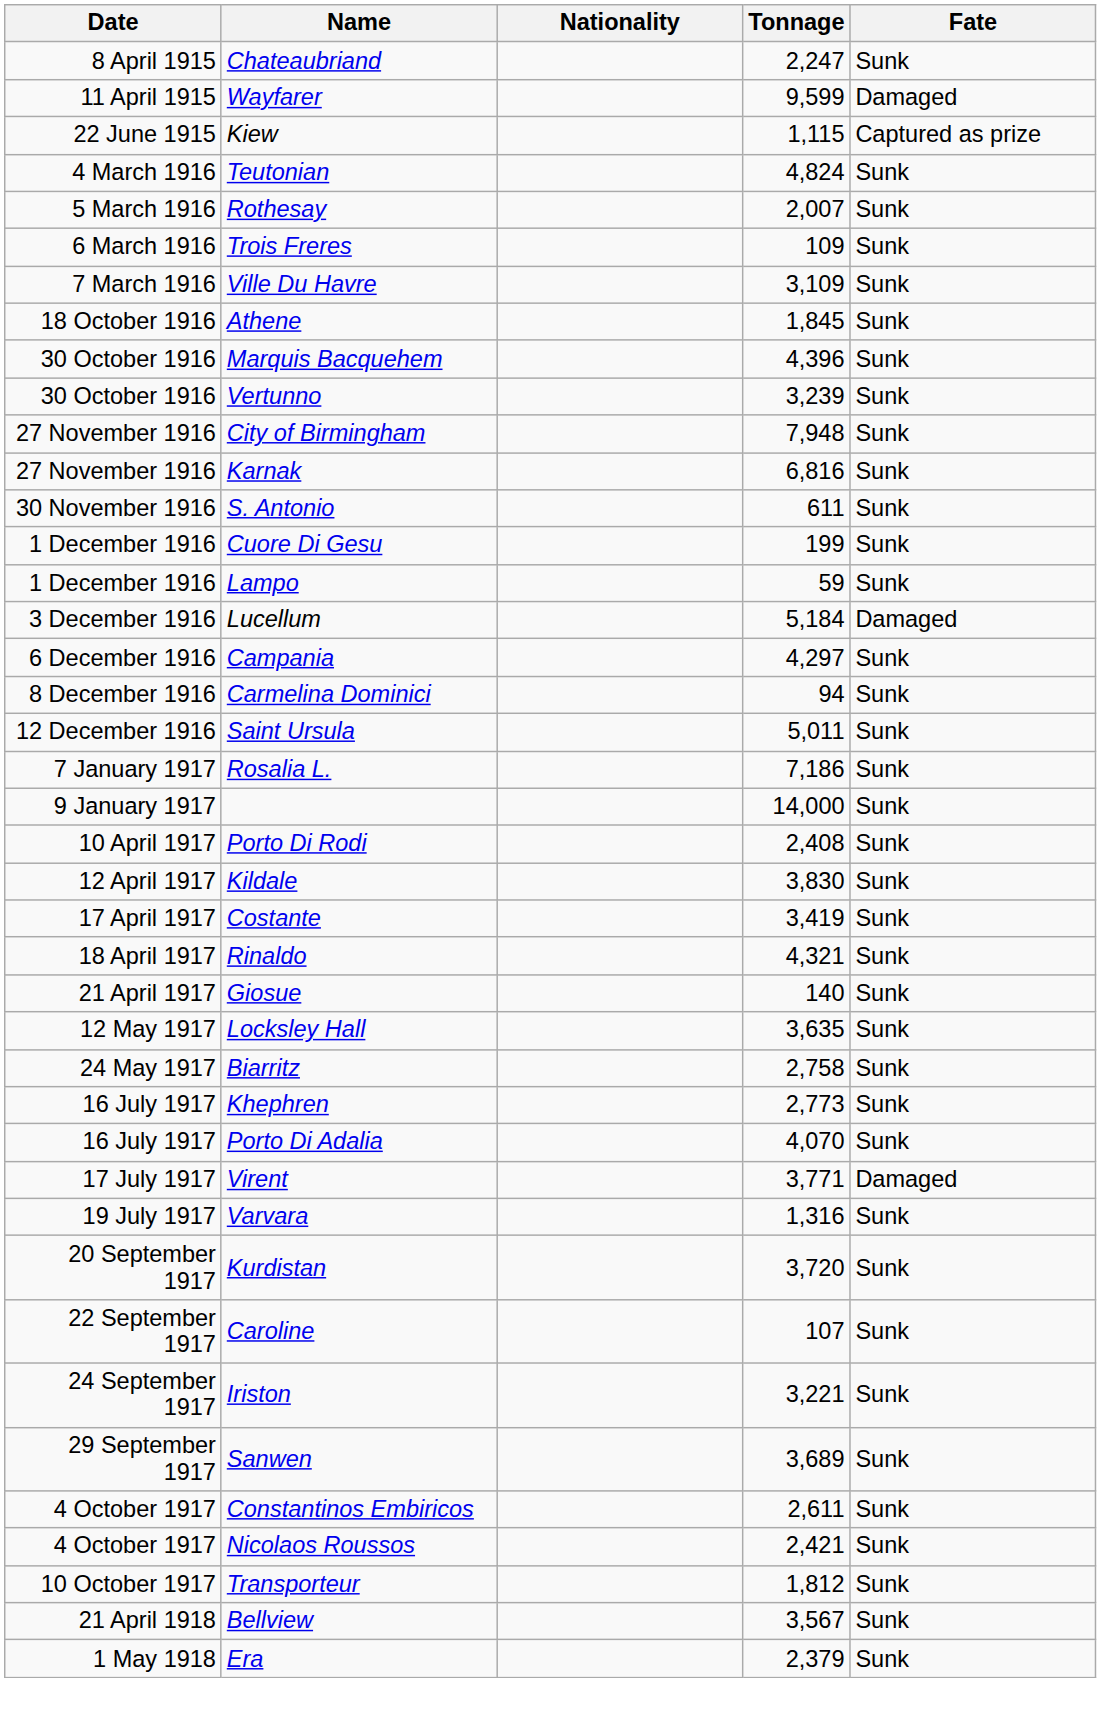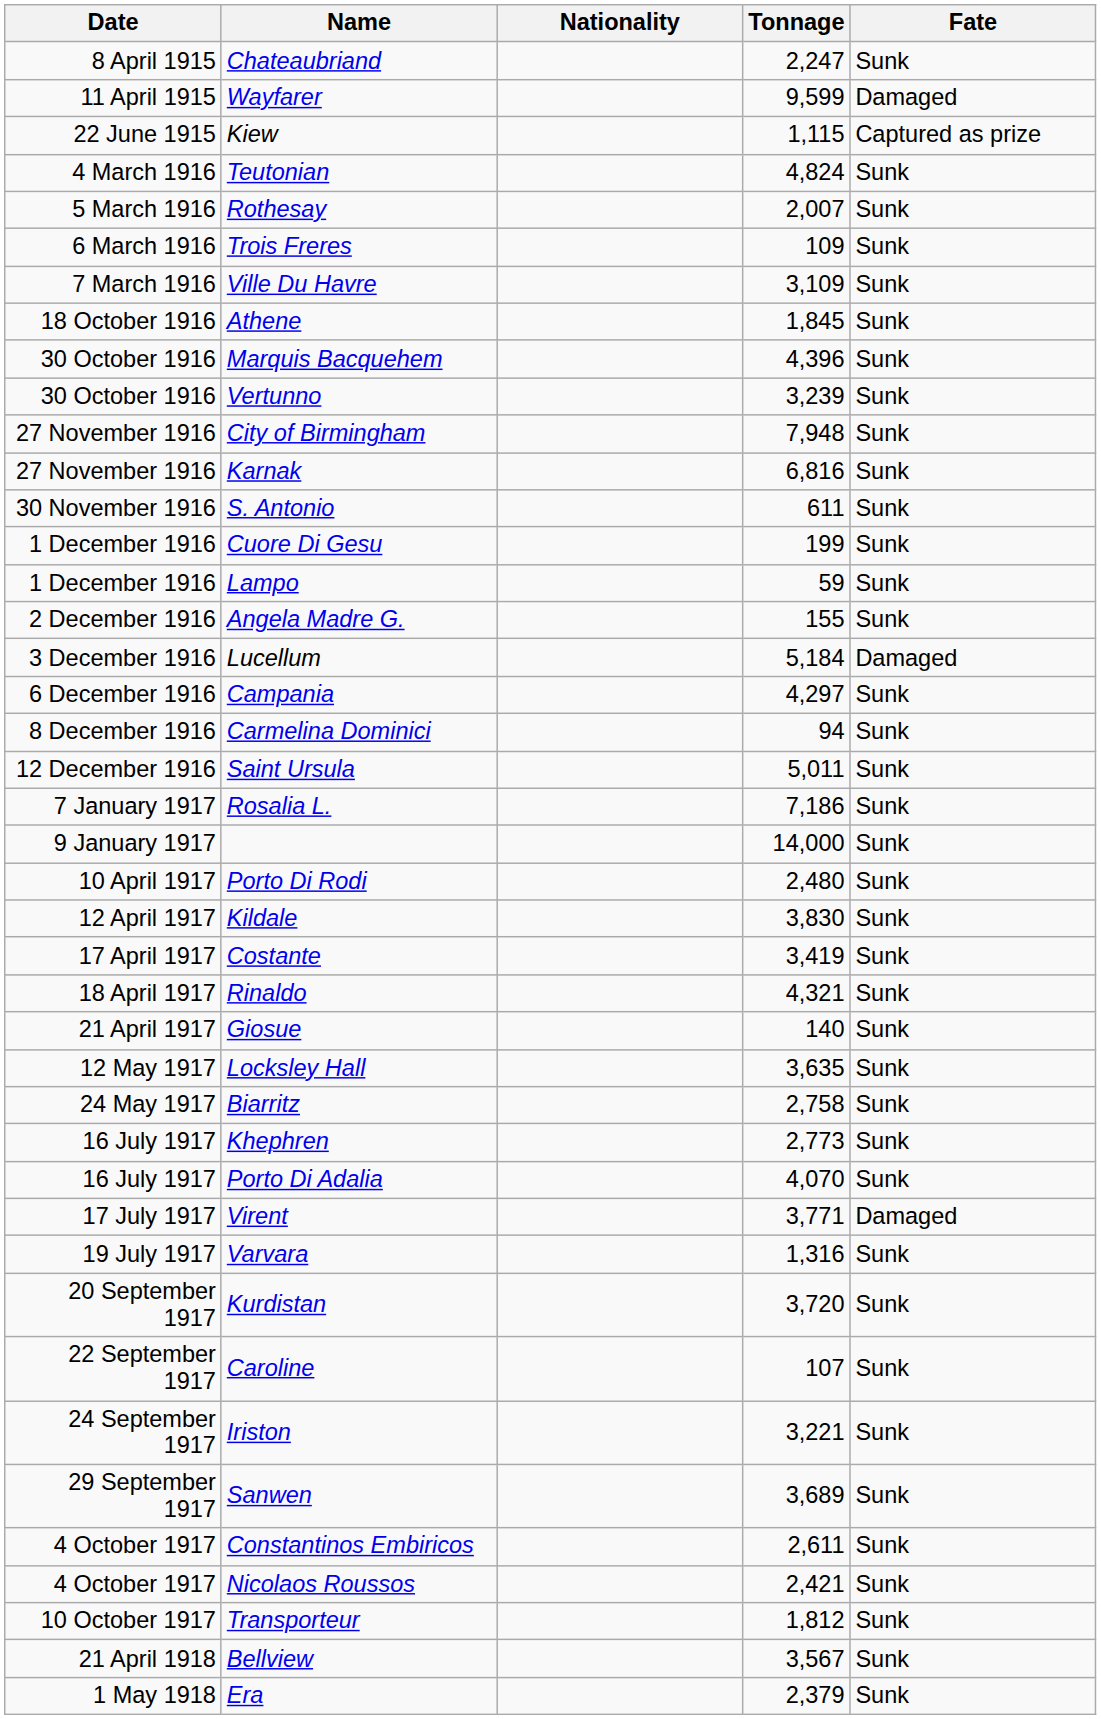 <table class="wikitable sortable">
 <tr>
 <th width="140px">Date</th>
 <th width="180px">Name</th>
 <th width="160px">Nationality</th>
 <th width="25px">Tonnage</th>
 <th width="160px">Fate</th>
 </tr>
 <tr>
 <td align="right">8 April 1915</td>
 <td align="left"><a href='#'><em>Chateaubriand</em></a></td>
 <td align="left"></td>
 <td align="right">2,247</td>
 <td align="left">Sunk</td>
 </tr>
 <tr>
 <td align="right">11 April 1915</td>
 <td align="left"><a href='#'><em>Wayfarer</em></a></td>
 <td align="left"></td>
 <td align="right">9,599</td>
 <td align="left">Damaged</td>
 </tr>
 <tr>
 <td align="right">22 June 1915</td>
 <td align="left"><em>Kiew</em></td>
 <td align="left"></td>
 <td align="right">1,115</td>
 <td align="left">Captured as prize</td>
 </tr>
 <tr>
 <td align="right">4 March 1916</td>
 <td align="left"><a href='#'><em>Teutonian</em></a></td>
 <td align="left"></td>
 <td align="right">4,824</td>
 <td align="left">Sunk</td>
 </tr>
 <tr>
 <td align="right">5 March 1916</td>
 <td align="left"><a href='#'><em>Rothesay</em></a></td>
 <td align="left"></td>
 <td align="right">2,007</td>
 <td align="left">Sunk</td>
 </tr>
 <tr>
 <td align="right">6 March 1916</td>
 <td align="left"><a href='#'><em>Trois Freres</em></a></td>
 <td align="left"></td>
 <td align="right">109</td>
 <td align="left">Sunk</td>
 </tr>
 <tr>
 <td align="right">7 March 1916</td>
 <td align="left"><a href='#'><em>Ville Du Havre</em></a></td>
 <td align="left"></td>
 <td align="right">3,109</td>
 <td align="left">Sunk</td>
 </tr>
 <tr>
 <td align="right">18 October 1916</td>
 <td align="left"><a href='#'><em>Athene</em></a></td>
 <td align="left"></td>
 <td align="right">1,845</td>
 <td align="left">Sunk</td>
 </tr>
 <tr>
 <td align="right">30 October 1916</td>
 <td align="left"><a href='#'><em>Marquis Bacquehem</em></a></td>
 <td align="left"></td>
 <td align="right">4,396</td>
 <td align="left">Sunk</td>
 </tr>
 <tr>
 <td align="right">30 October 1916</td>
 <td align="left"><a href='#'><em>Vertunno</em></a></td>
 <td align="left"></td>
 <td align="right">3,239</td>
 <td align="left">Sunk</td>
 </tr>
 <tr>
 <td align="right">27 November 1916</td>
 <td align="left"><a href='#'><em>City of Birmingham</em></a></td>
 <td align="left"></td>
 <td align="right">7,948</td>
 <td align="left">Sunk</td>
 </tr>
 <tr>
 <td align="right">27 November 1916</td>
 <td align="left"><a href='#'><em>Karnak</em></a></td>
 <td align="left"></td>
 <td align="right">6,816</td>
 <td align="left">Sunk</td>
 </tr>
 <tr>
 <td align="right">30 November 1916</td>
 <td align="left"><a href='#'><em>S. Antonio</em></a></td>
 <td align="left"></td>
 <td align="right">611</td>
 <td align="left">Sunk</td>
 </tr>
 <tr>
 <td align="right">1 December 1916</td>
 <td align="left"><a href='#'><em>Cuore Di Gesu</em></a></td>
 <td align="left"></td>
 <td align="right">199</td>
 <td align="left">Sunk</td>
 </tr>
 <tr>
 <td align="right">1 December 1916</td>
 <td align="left"><a href='#'><em>Lampo</em></a></td>
 <td align="left"></td>
 <td align="right">59</td>
 <td align="left">Sunk</td>
 </tr>
 <tr>
+<td align="right">2 December 1916</td>
+<td align="left"><a href='#'><em>Angela Madre G.</em></a></td>
+<td align="left"></td>
+<td align="right">155</td>
+<td align="left">Sunk</td>
+</tr>
+<tr>
 <td align="right">3 December 1916</td>
 <td align="left"><em>Lucellum</em></td>
 <td align="left"></td>
 <td align="right">5,184</td>
 <td align="left">Damaged</td>
 </tr>
 <tr>
 <td align="right">6 December 1916</td>
 <td align="left"><a href='#'><em>Campania</em></a></td>
 <td align="left"></td>
 <td align="right">4,297</td>
 <td align="left">Sunk</td>
 </tr>
 <tr>
 <td align="right">8 December 1916</td>
 <td align="left"><a href='#'><em>Carmelina Dominici</em></a></td>
 <td align="left"></td>
 <td align="right">94</td>
 <td align="left">Sunk</td>
 </tr>
 <tr>
 <td align="right">12 December 1916</td>
 <td align="left"><a href='#'><em>Saint Ursula</em></a></td>
 <td align="left"></td>
 <td align="right">5,011</td>
 <td align="left">Sunk</td>
 </tr>
 <tr>
 <td align="right">7 January 1917</td>
 <td align="left"><a href='#'><em>Rosalia L.</em></a></td>
 <td align="left"></td>
 <td align="right">7,186</td>
 <td align="left">Sunk</td>
 </tr>
 <tr>
 <td align="right">9 January 1917</td>
 <td align="left"></td>
 <td align="left"></td>
 <td align="right">14,000</td>
 <td align="left">Sunk</td>
 </tr>
 <tr>
 <td align="right">10 April 1917</td>
 <td align="left"><a href='#'><em>Porto Di Rodi</em></a></td>
 <td align="left"></td>
-<td align="right">2,408</td>
+<td align="right">2,480</td>
 <td align="left">Sunk</td>
 </tr>
 <tr>
 <td align="right">12 April 1917</td>
 <td align="left"><a href='#'><em>Kildale</em></a></td>
 <td align="left"></td>
 <td align="right">3,830</td>
 <td align="left">Sunk</td>
 </tr>
 <tr>
 <td align="right">17 April 1917</td>
 <td align="left"><a href='#'><em>Costante</em></a></td>
 <td align="left"></td>
 <td align="right">3,419</td>
 <td align="left">Sunk</td>
 </tr>
 <tr>
 <td align="right">18 April 1917</td>
 <td align="left"><a href='#'><em>Rinaldo</em></a></td>
 <td align="left"></td>
 <td align="right">4,321</td>
 <td align="left">Sunk</td>
 </tr>
 <tr>
 <td align="right">21 April 1917</td>
 <td align="left"><a href='#'><em>Giosue</em></a></td>
 <td align="left"></td>
 <td align="right">140</td>
 <td align="left">Sunk</td>
 </tr>
 <tr>
 <td align="right">12 May 1917</td>
 <td align="left"><a href='#'><em>Locksley Hall</em></a></td>
 <td align="left"></td>
 <td align="right">3,635</td>
 <td align="left">Sunk</td>
 </tr>
 <tr>
 <td align="right">24 May 1917</td>
 <td align="left"><a href='#'><em>Biarritz</em></a></td>
 <td align="left"></td>
 <td align="right">2,758</td>
 <td align="left">Sunk</td>
 </tr>
 <tr>
 <td align="right">16 July 1917</td>
 <td align="left"><a href='#'><em>Khephren</em></a></td>
 <td align="left"></td>
 <td align="right">2,773</td>
 <td align="left">Sunk</td>
 </tr>
 <tr>
 <td align="right">16 July 1917</td>
 <td align="left"><a href='#'><em>Porto Di Adalia</em></a></td>
 <td align="left"></td>
 <td align="right">4,070</td>
 <td align="left">Sunk</td>
 </tr>
 <tr>
 <td align="right">17 July 1917</td>
 <td align="left"><a href='#'><em>Virent</em></a></td>
 <td align="left"></td>
 <td align="right">3,771</td>
 <td align="left">Damaged</td>
 </tr>
 <tr>
 <td align="right">19 July 1917</td>
 <td align="left"><a href='#'><em>Varvara</em></a></td>
 <td align="left"></td>
 <td align="right">1,316</td>
 <td align="left">Sunk</td>
 </tr>
 <tr>
 <td align="right">20 September 1917</td>
 <td align="left"><a href='#'><em>Kurdistan</em></a></td>
 <td align="left"></td>
 <td align="right">3,720</td>
 <td align="left">Sunk</td>
 </tr>
 <tr>
 <td align="right">22 September 1917</td>
 <td align="left"><a href='#'><em>Caroline</em></a></td>
 <td align="left"></td>
 <td align="right">107</td>
 <td align="left">Sunk</td>
 </tr>
 <tr>
 <td align="right">24 September 1917</td>
 <td align="left"><a href='#'><em>Iriston</em></a></td>
 <td align="left"></td>
 <td align="right">3,221</td>
 <td align="left">Sunk</td>
 </tr>
 <tr>
 <td align="right">29 September 1917</td>
 <td align="left"><a href='#'><em>Sanwen</em></a></td>
 <td align="left"></td>
 <td align="right">3,689</td>
 <td align="left">Sunk</td>
 </tr>
 <tr>
 <td align="right">4 October 1917</td>
 <td align="left"><a href='#'><em>Constantinos Embiricos</em></a></td>
 <td align="left"></td>
 <td align="right">2,611</td>
 <td align="left">Sunk</td>
 </tr>
 <tr>
 <td align="right">4 October 1917</td>
 <td align="left"><a href='#'><em>Nicolaos Roussos</em></a></td>
 <td align="left"></td>
 <td align="right">2,421</td>
 <td align="left">Sunk</td>
 </tr>
 <tr>
 <td align="right">10 October 1917</td>
 <td align="left"><a href='#'><em>Transporteur</em></a></td>
 <td align="left"></td>
 <td align="right">1,812</td>
 <td align="left">Sunk</td>
 </tr>
 <tr>
 <td align="right">21 April 1918</td>
 <td align="left"><a href='#'><em>Bellview</em></a></td>
 <td align="left"></td>
 <td align="right">3,567</td>
 <td align="left">Sunk</td>
 </tr>
 <tr>
 <td align="right">1 May 1918</td>
 <td align="left"><a href='#'><em>Era</em></a></td>
 <td align="left"></td>
 <td align="right">2,379</td>
 <td align="left">Sunk</td>
 </tr>
 </table>
